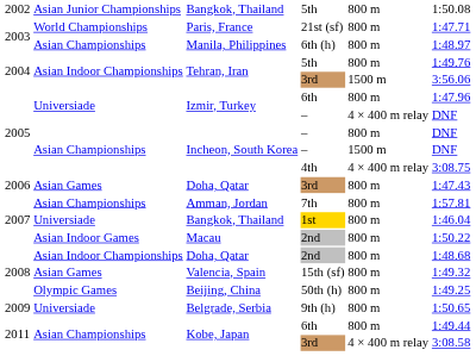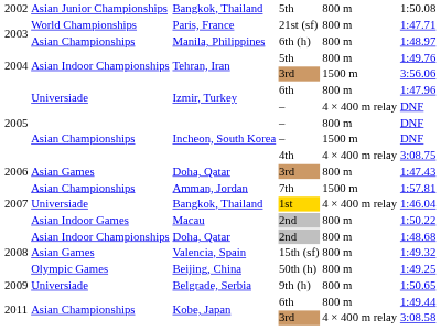 <table>
 <tr>
 <td>2002</td>
 <td><a href='#'>Asian Junior Championships</a></td>
 <td><a href='#'>Bangkok, Thailand</a></td>
 <td>5th</td>
 <td>800 m</td>
 <td>1:50.08</td>
 </tr>
 <tr>
 <td rowspan=2>2003</td>
 <td><a href='#'>World Championships</a></td>
 <td><a href='#'>Paris, France</a></td>
 <td>21st (sf)</td>
 <td>800 m</td>
 <td><a href='#'>1:47.71</a></td>
 </tr>
 <tr>
 <td><a href='#'>Asian Championships</a></td>
 <td><a href='#'>Manila, Philippines</a></td>
 <td>6th (h)</td>
 <td>800 m</td>
 <td><a href='#'>1:48.97</a></td>
 </tr>
 <tr>
 <td rowspan=2>2004</td>
 <td rowspan=2><a href='#'>Asian Indoor Championships</a></td>
 <td rowspan=2><a href='#'>Tehran, Iran</a></td>
 <td>5th</td>
 <td>800 m</td>
 <td><a href='#'>1:49.76</a></td>
 </tr>
 <tr>
 <td bgcolor=cc9966>3rd</td>
 <td>1500 m</td>
 <td><a href='#'>3:56.06</a></td>
 </tr>
 <tr>
 <td rowspan=5>2005</td>
 <td rowspan=2><a href='#'>Universiade</a></td>
 <td rowspan=2><a href='#'>Izmir, Turkey</a></td>
 <td>6th</td>
 <td>800 m</td>
 <td><a href='#'>1:47.96</a></td>
 </tr>
 <tr>
 <td>–</td>
 <td>4 × 400 m relay</td>
 <td><a href='#'>DNF</a></td>
 </tr>
 <tr>
 <td rowspan=3><a href='#'>Asian Championships</a></td>
 <td rowspan=3><a href='#'>Incheon, South Korea</a></td>
 <td>–</td>
 <td>800 m</td>
 <td><a href='#'>DNF</a></td>
 </tr>
 <tr>
 <td>–</td>
 <td>1500 m</td>
 <td><a href='#'>DNF</a></td>
 </tr>
 <tr>
 <td>4th</td>
 <td>4 × 400 m relay</td>
 <td><a href='#'>3:08.75</a></td>
 </tr>
 <tr>
 <td>2006</td>
 <td><a href='#'>Asian Games</a></td>
 <td><a href='#'>Doha, Qatar</a></td>
 <td bgcolor=cc9966>3rd</td>
 <td>800 m</td>
 <td><a href='#'>1:47.43</a></td>
 </tr>
 <tr>
 <td rowspan=3>2007</td>
 <td><a href='#'>Asian Championships</a></td>
 <td><a href='#'>Amman, Jordan</a></td>
 <td>7th</td>
-<td>800 m</td>
+<td>1500 m</td>
 <td><a href='#'>1:57.81</a></td>
 </tr>
 <tr>
 <td><a href='#'>Universiade</a></td>
 <td><a href='#'>Bangkok, Thailand</a></td>
 <td bgcolor=gold>1st</td>
-<td>800 m</td>
+<td>4 × 400 m relay</td>
 <td><a href='#'>1:46.04</a></td>
 </tr>
 <tr>
 <td><a href='#'>Asian Indoor Games</a></td>
 <td><a href='#'>Macau</a></td>
 <td bgcolor=silver>2nd</td>
 <td>800 m</td>
 <td><a href='#'>1:50.22</a></td>
 </tr>
 <tr>
 <td rowspan=3>2008</td>
 <td><a href='#'>Asian Indoor Championships</a></td>
 <td><a href='#'>Doha, Qatar</a></td>
 <td bgcolor=silver>2nd</td>
 <td>800 m</td>
 <td><a href='#'>1:48.68</a></td>
 </tr>
 <tr>
 <td><a href='#'>Asian Games</a></td>
 <td><a href='#'>Valencia, Spain</a></td>
 <td>15th (sf)</td>
 <td>800 m</td>
 <td><a href='#'>1:49.32</a></td>
 </tr>
 <tr>
 <td><a href='#'>Olympic Games</a></td>
 <td><a href='#'>Beijing, China</a></td>
 <td>50th (h)</td>
 <td>800 m</td>
 <td><a href='#'>1:49.25</a></td>
 </tr>
 <tr>
 <td>2009</td>
 <td><a href='#'>Universiade</a></td>
 <td><a href='#'>Belgrade, Serbia</a></td>
 <td>9th (h)</td>
 <td>800 m</td>
 <td><a href='#'>1:50.65</a></td>
 </tr>
 <tr>
 <td rowspan=2>2011</td>
 <td rowspan=2><a href='#'>Asian Championships</a></td>
 <td rowspan=2><a href='#'>Kobe, Japan</a></td>
 <td>6th</td>
 <td>800 m</td>
 <td><a href='#'>1:49.44</a></td>
 </tr>
 <tr>
 <td bgcolor=cc9966>3rd</td>
 <td>4 × 400 m relay</td>
 <td><a href='#'>3:08.58</a></td>
 </tr>
 </table>
